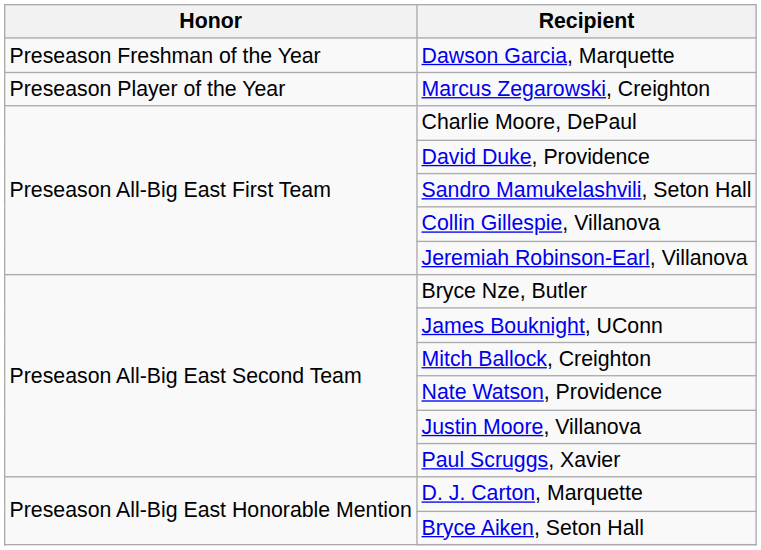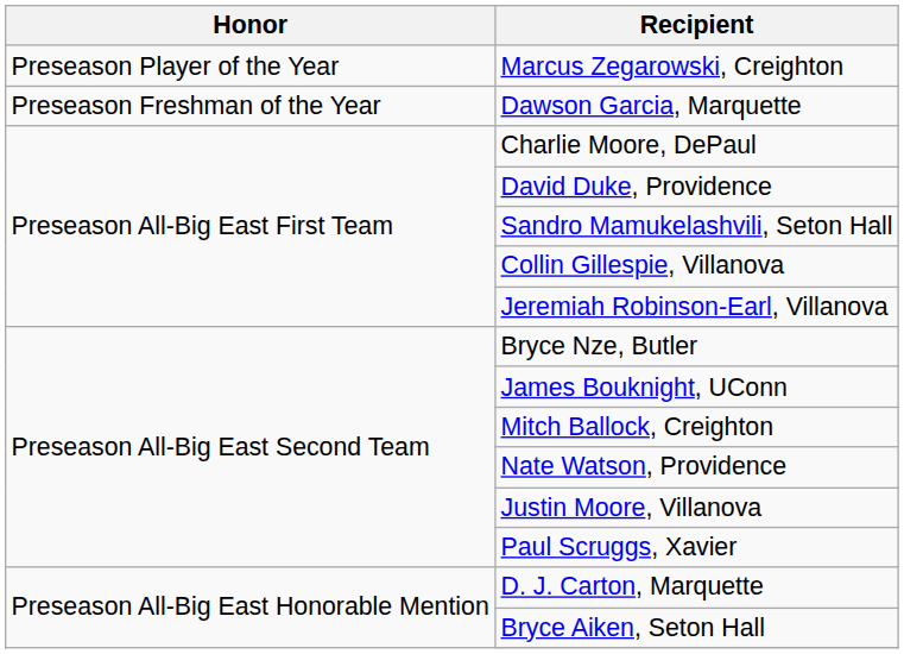 <table class="wikitable" border="1">
 <tr>
 <th>Honor</th>
 <th>Recipient</th>
 </tr>
 <tr>
+<td>Preseason Player of the Year</td>
+<td><a href='#'>Marcus Zegarowski</a>, Creighton</td>
+</tr>
+<tr>
 <td>Preseason Freshman of the Year</td>
 <td><a href='#'>Dawson Garcia</a>, Marquette</td>
-</tr>
-<tr>
-<td>Preseason Player of the Year</td>
-<td><a href='#'>Marcus Zegarowski</a>, Creighton</td>
 </tr>
 <tr>
 <td rowspan=5 valign=middle>Preseason All-Big East First Team</td>
 <td>Charlie Moore, DePaul</td>
 </tr>
 <tr>
 <td><a href='#'>David Duke</a>, Providence</td>
 </tr>
 <tr>
 <td><a href='#'>Sandro Mamukelashvili</a>, Seton Hall</td>
 </tr>
 <tr>
 <td><a href='#'>Collin Gillespie</a>, Villanova</td>
 </tr>
 <tr>
 <td><a href='#'>Jeremiah Robinson-Earl</a>, Villanova</td>
 </tr>
 <tr>
 <td rowspan=6 valign=middle>Preseason All-Big East Second Team</td>
 <td>Bryce Nze, Butler</td>
 </tr>
 <tr>
 <td><a href='#'>James Bouknight</a>, UConn</td>
 </tr>
 <tr>
 <td><a href='#'>Mitch Ballock</a>, Creighton</td>
 </tr>
 <tr>
 <td><a href='#'>Nate Watson</a>, Providence</td>
 </tr>
 <tr>
 <td><a href='#'>Justin Moore</a>, Villanova</td>
 </tr>
 <tr>
 <td><a href='#'>Paul Scruggs</a>, Xavier</td>
 </tr>
 <tr>
 <td rowspan=3 valign=middle>Preseason All-Big East Honorable Mention</td>
 <td><a href='#'>D. J. Carton</a>, Marquette</td>
 </tr>
 <tr>
 <td><a href='#'>Bryce Aiken</a>, Seton Hall</td>
 </tr>
 <tr>
 </tr>
 </table>
